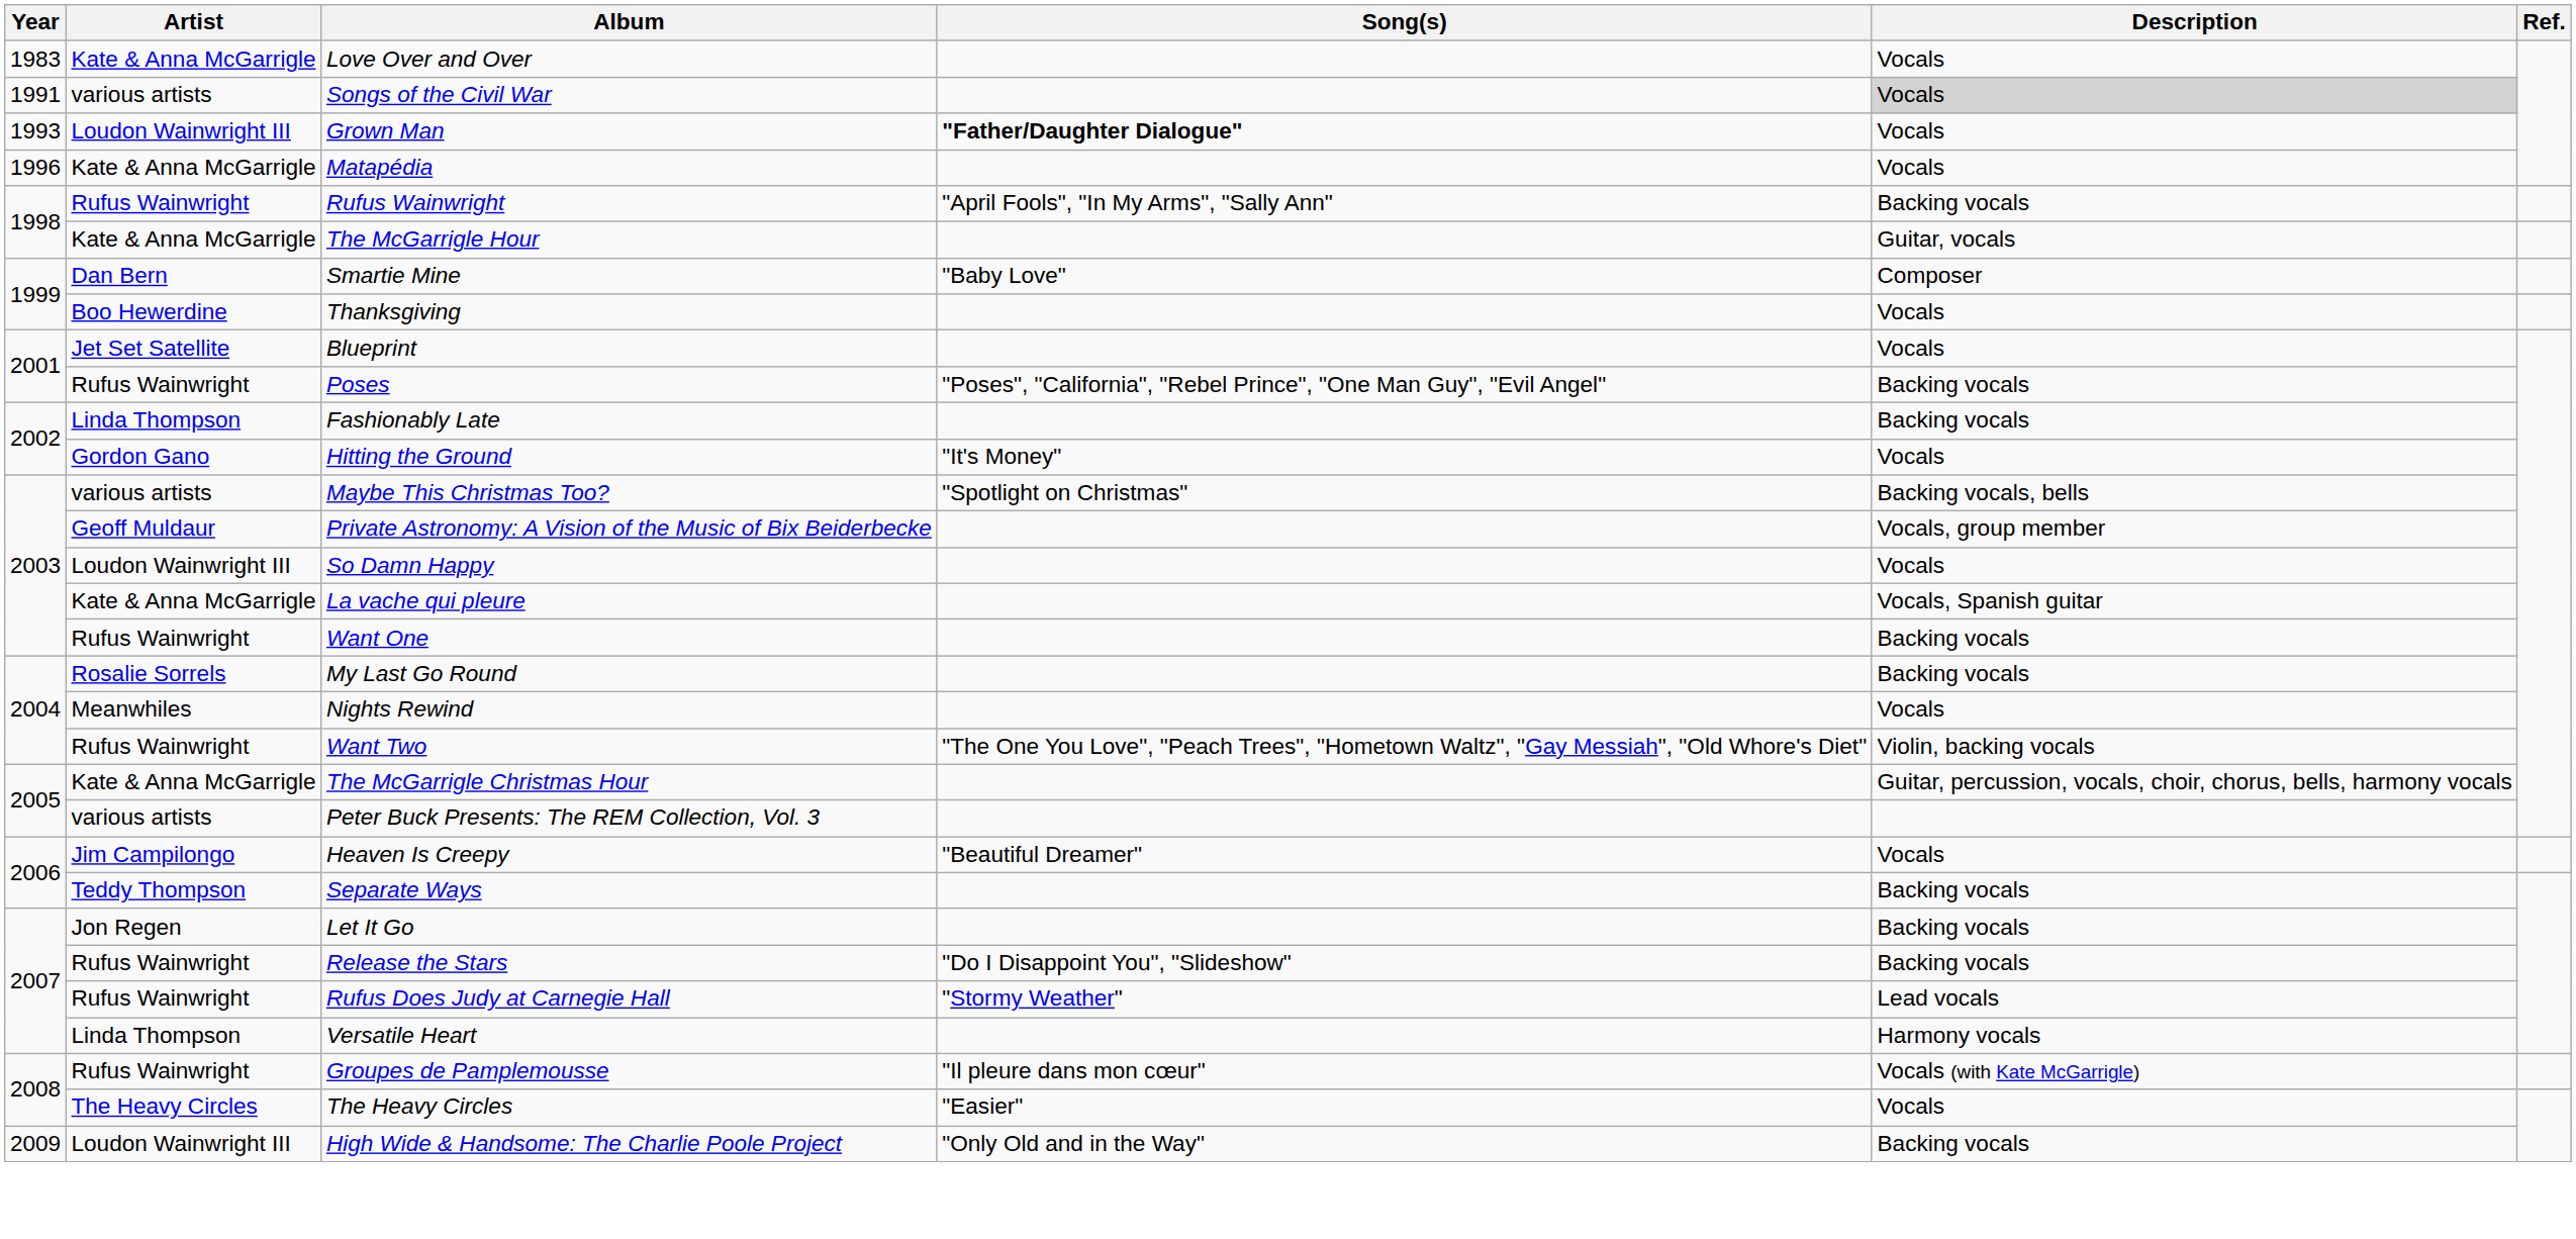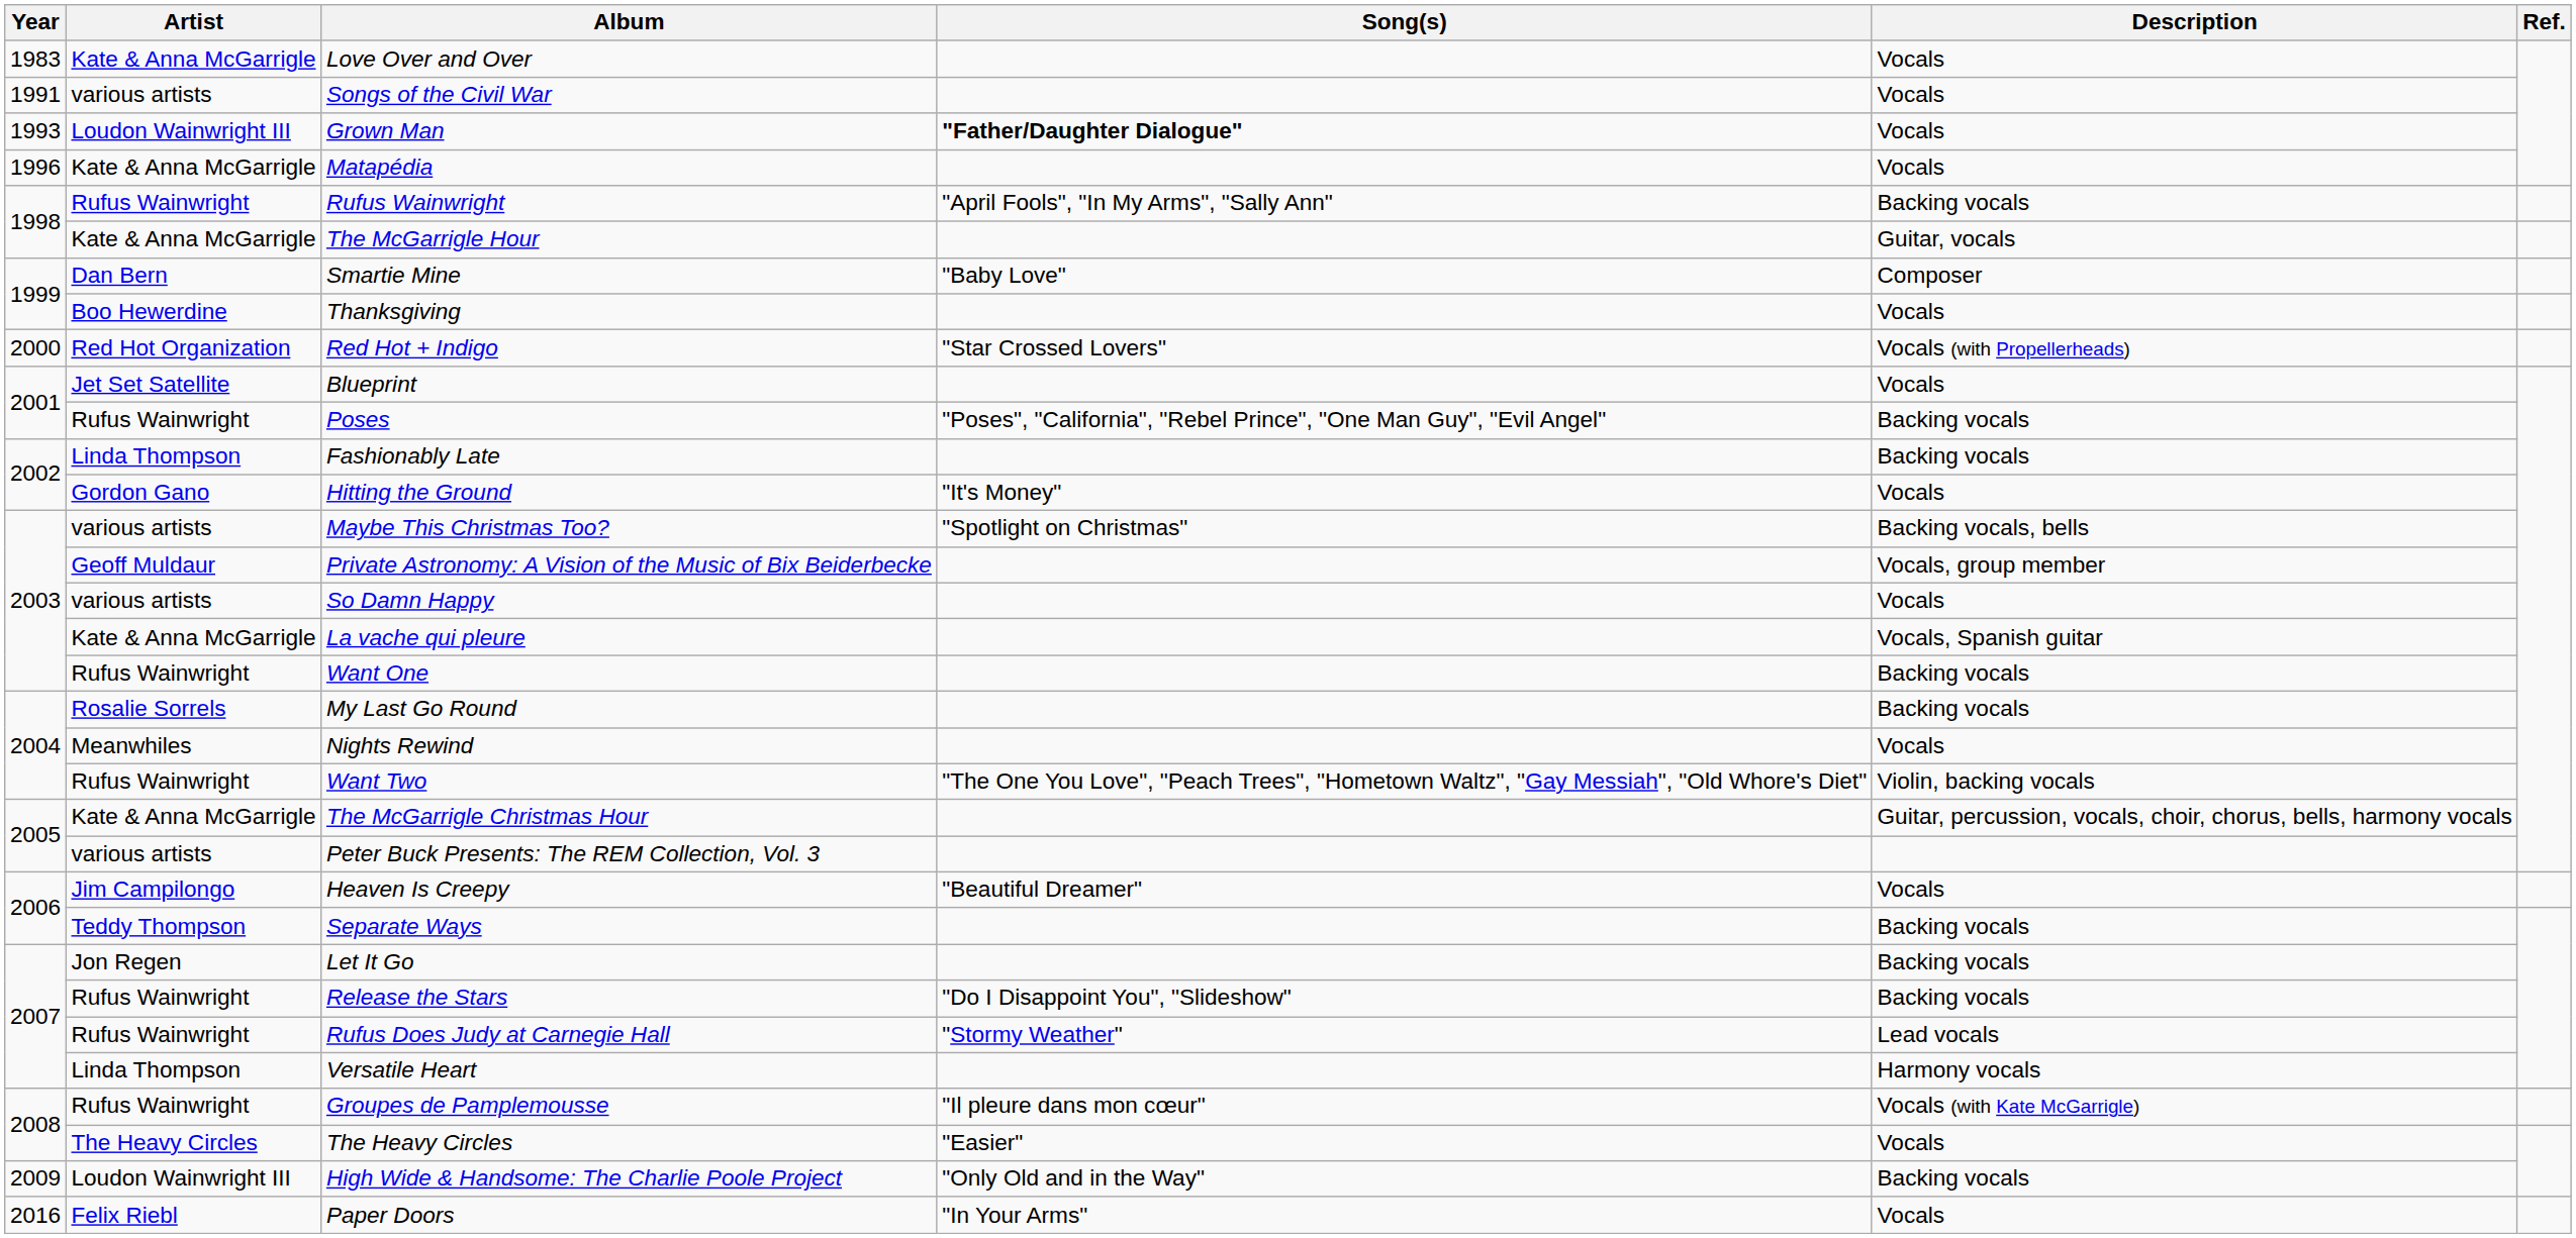 <table class="wikitable">
 <tr>
 <th scope="col">Year</th>
 <th scope="col">Artist</th>
 <th scope="col">Album</th>
 <th scope="col">Song(s)</th>
 <th scope="col">Description</th>
 <th scope="col">Ref.</th>
 </tr>
 <tr>
 <td align="center">1983</td>
 <td><a href='#'>Kate & Anna McGarrigle</a></td>
 <td><em>Love Over and Over</em></td>
 <td></td>
 <td>Vocals</td>
 <td rowspan=4 align="center"></td>
 </tr>
 <tr>
 <td align="center">1991</td>
 <td>various artists</td>
 <td><em><a href='#'>Songs of the Civil War</a></em></td>
 <td></td>
-<td style="background: lightgrey;">Vocals</td>
+<td>Vocals</td>
 </tr>
 <tr>
 <td align="center">1993</td>
 <td><a href='#'>Loudon Wainwright III</a></td>
 <td><em><a href='#'>Grown Man</a></em></td>
 <td><strong>"Father/Daughter Dialogue"</strong></td>
 <td>Vocals</td>
 </tr>
 <tr>
 <td align="center">1996</td>
 <td>Kate & Anna McGarrigle</td>
 <td><em><a href='#'>Matapédia</a></em></td>
 <td></td>
 <td>Vocals</td>
 </tr>
 <tr>
 <td rowspan=2 align="center">1998</td>
 <td><a href='#'>Rufus Wainwright</a></td>
 <td><em><a href='#'>Rufus Wainwright</a></em></td>
 <td>"April Fools", "In My Arms", "Sally Ann"</td>
 <td>Backing vocals</td>
 <td align="center"></td>
 </tr>
 <tr>
 <td>Kate & Anna McGarrigle</td>
 <td><em><a href='#'>The McGarrigle Hour</a></em></td>
 <td></td>
 <td>Guitar, vocals</td>
 <td align="center"></td>
 </tr>
 <tr>
 <td rowspan=2 align="center">1999</td>
 <td><a href='#'>Dan Bern</a></td>
 <td><em>Smartie Mine</em></td>
 <td>"Baby Love"</td>
 <td>Composer</td>
 <td align="center"></td>
 </tr>
 <tr>
 <td><a href='#'>Boo Hewerdine</a></td>
 <td><em>Thanksgiving</em></td>
 <td></td>
 <td>Vocals</td>
 <td align="center"></td>
 </tr>
 <tr>
+<td align="center">2000</td>
+<td><a href='#'>Red Hot Organization</a></td>
+<td><em><a href='#'>Red Hot + Indigo</a></em></td>
+<td>"Star Crossed Lovers"</td>
+<td>Vocals <small>(with <a href='#'>Propellerheads</a>)</small></td>
+<td align="center"></td>
+</tr>
+<tr>
 <td rowspan=2 align="center">2001</td>
 <td><a href='#'>Jet Set Satellite</a></td>
 <td><em>Blueprint</em></td>
 <td></td>
 <td>Vocals</td>
 <td rowspan=14 align="center"></td>
 </tr>
 <tr>
 <td>Rufus Wainwright</td>
 <td><em><a href='#'>Poses</a></em></td>
 <td>"Poses", "California", "Rebel Prince", "One Man Guy", "Evil Angel"</td>
 <td>Backing vocals</td>
 </tr>
 <tr>
 <td rowspan=2 align="center">2002</td>
 <td><a href='#'>Linda Thompson</a></td>
 <td><em>Fashionably Late</em></td>
 <td></td>
 <td>Backing vocals</td>
 </tr>
 <tr>
 <td><a href='#'>Gordon Gano</a></td>
 <td><em><a href='#'>Hitting the Ground</a></em></td>
 <td>"It's Money"</td>
 <td>Vocals</td>
 </tr>
 <tr>
 <td rowspan=5 align="center">2003</td>
 <td>various artists</td>
 <td><em><a href='#'>Maybe This Christmas Too?</a></em></td>
 <td>"Spotlight on Christmas"</td>
 <td>Backing vocals, bells</td>
 </tr>
 <tr>
 <td><a href='#'>Geoff Muldaur</a></td>
 <td><em><a href='#'>Private Astronomy: A Vision of the Music of Bix Beiderbecke</a></em></td>
 <td></td>
 <td>Vocals, group member</td>
 </tr>
 <tr>
-<td>Loudon Wainwright III</td>
+<td>various artists</td>
 <td><em><a href='#'>So Damn Happy</a></em></td>
 <td></td>
 <td>Vocals</td>
 </tr>
 <tr>
 <td>Kate & Anna McGarrigle</td>
 <td><em><a href='#'>La vache qui pleure</a></em></td>
 <td></td>
 <td>Vocals, Spanish guitar</td>
 </tr>
 <tr>
 <td>Rufus Wainwright</td>
 <td><em><a href='#'>Want One</a></em></td>
 <td></td>
 <td>Backing vocals</td>
 </tr>
 <tr>
 <td rowspan=3 align="center">2004</td>
 <td><a href='#'>Rosalie Sorrels</a></td>
 <td><em>My Last Go Round</em></td>
 <td></td>
 <td>Backing vocals</td>
 </tr>
 <tr>
 <td>Meanwhiles</td>
 <td><em>Nights Rewind</em></td>
 <td></td>
 <td>Vocals</td>
 </tr>
 <tr>
 <td>Rufus Wainwright</td>
 <td><em><a href='#'>Want Two</a></em></td>
 <td>"The One You Love", "Peach Trees", "Hometown Waltz", "<a href='#'>Gay Messiah</a>", "Old Whore's Diet"</td>
 <td>Violin, backing vocals</td>
 </tr>
 <tr>
 <td rowspan=2 align="center">2005</td>
 <td>Kate & Anna McGarrigle</td>
 <td><em><a href='#'>The McGarrigle Christmas Hour</a></em></td>
 <td></td>
 <td>Guitar, percussion, vocals, choir, chorus, bells, harmony vocals</td>
 </tr>
 <tr>
 <td>various artists</td>
 <td><em>Peter Buck Presents: The REM Collection, Vol. 3</em></td>
 <td></td>
 <td></td>
 </tr>
 <tr>
 <td rowspan=2 align="center">2006</td>
 <td><a href='#'>Jim Campilongo</a></td>
 <td><em>Heaven Is Creepy</em></td>
 <td>"Beautiful Dreamer"</td>
 <td>Vocals</td>
 <td align="center"></td>
 </tr>
 <tr>
 <td><a href='#'>Teddy Thompson</a></td>
 <td><em><a href='#'>Separate Ways</a></em></td>
 <td></td>
 <td>Backing vocals</td>
 <td rowspan=5 align="center"></td>
 </tr>
 <tr>
 <td rowspan=4 align="center">2007</td>
 <td>Jon Regen</td>
 <td><em>Let It Go</em></td>
 <td></td>
 <td>Backing vocals</td>
 </tr>
 <tr>
 <td>Rufus Wainwright</td>
 <td><em><a href='#'>Release the Stars</a></em></td>
 <td>"Do I Disappoint You", "Slideshow"</td>
 <td>Backing vocals</td>
 </tr>
 <tr>
 <td>Rufus Wainwright</td>
 <td><em><a href='#'>Rufus Does Judy at Carnegie Hall</a></em></td>
 <td>"<a href='#'>Stormy Weather</a>"</td>
 <td>Lead vocals</td>
 </tr>
 <tr>
 <td>Linda Thompson</td>
 <td><em>Versatile Heart</em></td>
 <td></td>
 <td>Harmony vocals</td>
 </tr>
 <tr>
 <td rowspan=2 align="center">2008</td>
 <td>Rufus Wainwright</td>
 <td><em><a href='#'>Groupes de Pamplemousse</a></em></td>
 <td>"Il pleure dans mon cœur"</td>
 <td>Vocals <small>(with <a href='#'>Kate McGarrigle</a>)</small></td>
 <td align="center"></td>
 </tr>
 <tr>
 <td><a href='#'>The Heavy Circles</a></td>
 <td><em> The Heavy Circles</em></td>
 <td>"Easier"</td>
 <td>Vocals</td>
 <td rowspan=2 align="center"></td>
 </tr>
 <tr>
 <td align="center">2009</td>
 <td>Loudon Wainwright III</td>
 <td><em><a href='#'>High Wide & Handsome: The Charlie Poole Project</a></em></td>
 <td>"Only Old and in the Way"</td>
 <td>Backing vocals</td>
 </tr>
+<tr>
+<td align="center">2016</td>
+<td><a href='#'>Felix Riebl</a></td>
+<td><em>Paper Doors</em></td>
+<td>"In Your Arms"</td>
+<td>Vocals</td>
+<td align="center"></td>
+</tr>
 </table>
